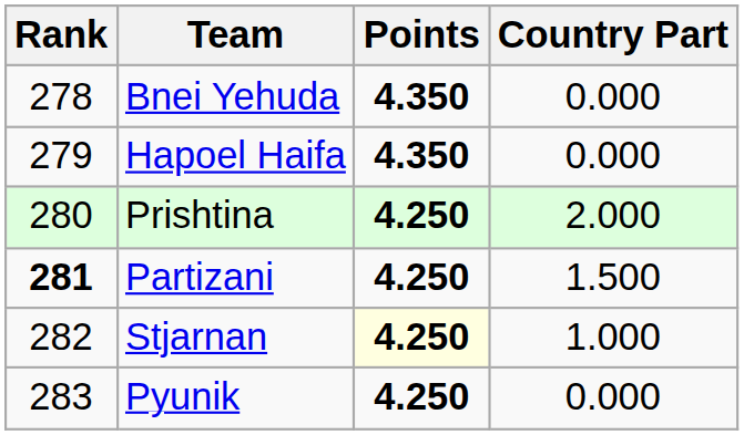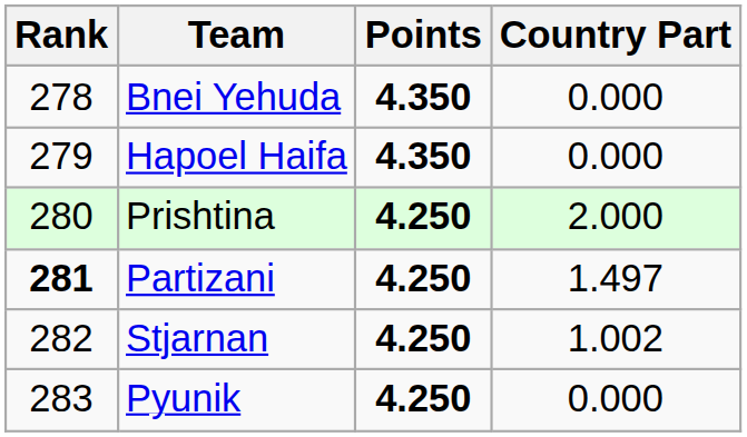 <table class="wikitable" style="text-align: center;">
 <tr>
 <th>Rank</th>
 <th>Team</th>
 <th>Points</th>
 <th>Country Part</th>
 </tr>
 <tr>
 <td>278</td>
 <td align="left"> <a href='#'>Bnei Yehuda</a></td>
 <td><strong>4.350</strong></td>
 <td>0.000</td>
 </tr>
 <tr>
 <td>279</td>
 <td align="left"> <a href='#'>Hapoel Haifa</a></td>
 <td><strong>4.350</strong></td>
 <td>0.000</td>
 </tr>
 <tr bgcolor="#DDFFDD">
 <td>280</td>
 <td align="left"> Prishtina</td>
 <td><strong>4.250</strong></td>
 <td>2.000</td>
 </tr>
 <tr>
 <td><strong>281</strong></td>
 <td align="left"> <a href='#'>Partizani</a></td>
 <td><strong>4.250</strong></td>
-<td>1.500</td>
+<td>1.497</td>
 </tr>
 <tr>
 <td>282</td>
 <td align="left"> <a href='#'>Stjarnan</a></td>
-<td style="background: lightyellow;"><strong>4.250</strong></td>
-<td>1.000</td>
+<td><strong>4.250</strong></td>
+<td>1.002</td>
 </tr>
 <tr>
 <td>283</td>
 <td align="left"> <a href='#'>Pyunik</a></td>
 <td><strong>4.250</strong></td>
 <td>0.000</td>
 </tr>
 </table>
